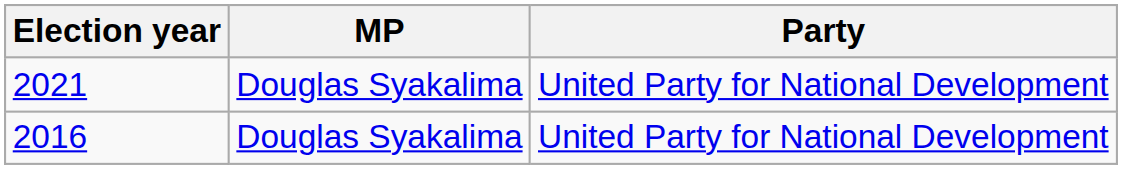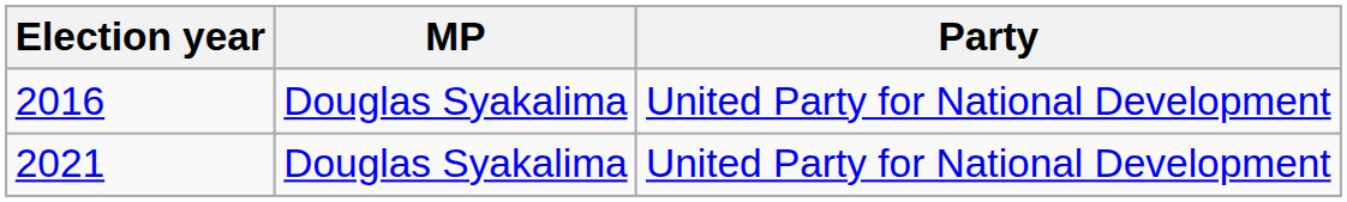 <table class=wikitable>
 <tr>
 <th>Election year</th>
 <th>MP</th>
 <th>Party</th>
 </tr>
 <tr>
+<td><a href='#'>2016</a></td>
+<td><a href='#'>Douglas Syakalima</a></td>
+<td><a href='#'>United Party for National Development</a></td>
+</tr>
+<tr>
 <td><a href='#'>2021</a></td>
 <td><a href='#'>Douglas Syakalima</a></td>
 <td><a href='#'>United Party for National Development</a></td>
 </tr>
-<tr>
-<td><a href='#'>2016</a></td>
-<td><a href='#'>Douglas Syakalima</a></td>
-<td><a href='#'>United Party for National Development</a></td>
-</tr>
 </table>
